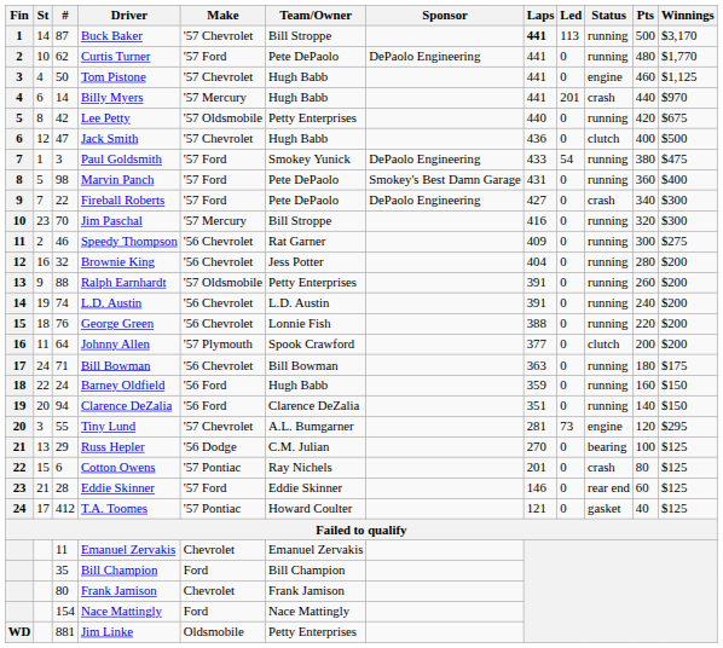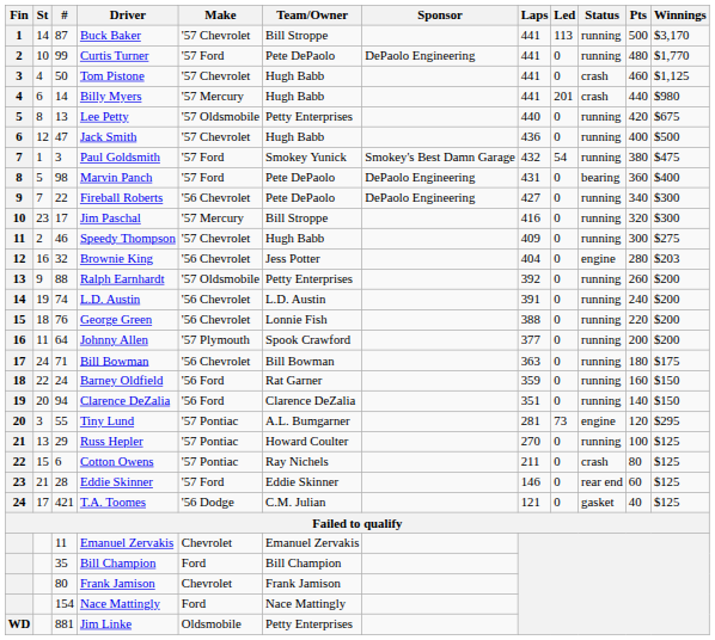 <table class="wikitable sortable">
 <tr>
 <th>Fin</th>
 <th>St</th>
 <th>#</th>
 <th>Driver</th>
 <th>Make</th>
 <th>Team/Owner</th>
 <th>Sponsor</th>
 <th>Laps</th>
 <th>Led</th>
 <th>Status</th>
 <th>Pts</th>
 <th>Winnings</th>
 </tr>
 <tr>
 <th>1</th>
 <td>14</td>
 <td>87</td>
 <td><a href='#'>Buck Baker</a></td>
 <td>'57 Chevrolet</td>
 <td>Bill Stroppe</td>
 <td></td>
-<td><strong>441</strong></td>
+<td>441</td>
 <td>113</td>
 <td>running</td>
 <td>500</td>
 <td>$3,170</td>
 </tr>
 <tr>
 <th>2</th>
 <td>10</td>
-<td>62</td>
+<td>99</td>
 <td><a href='#'>Curtis Turner</a></td>
 <td>'57 Ford</td>
 <td>Pete DePaolo</td>
 <td>DePaolo Engineering</td>
 <td>441</td>
 <td>0</td>
 <td>running</td>
 <td>480</td>
 <td>$1,770</td>
 </tr>
 <tr>
 <th>3</th>
 <td>4</td>
 <td>50</td>
 <td><a href='#'>Tom Pistone</a></td>
 <td>'57 Chevrolet</td>
 <td>Hugh Babb</td>
 <td></td>
 <td>441</td>
 <td>0</td>
-<td>engine</td>
+<td>crash</td>
 <td>460</td>
 <td>$1,125</td>
 </tr>
 <tr>
 <th>4</th>
 <td>6</td>
 <td>14</td>
 <td><a href='#'>Billy Myers</a></td>
 <td>'57 Mercury</td>
 <td>Hugh Babb</td>
 <td></td>
 <td>441</td>
 <td>201</td>
 <td>crash</td>
 <td>440</td>
-<td>$970</td>
+<td>$980</td>
 </tr>
 <tr>
 <th>5</th>
 <td>8</td>
-<td>42</td>
+<td>13</td>
 <td><a href='#'>Lee Petty</a></td>
 <td>'57 Oldsmobile</td>
 <td>Petty Enterprises</td>
 <td></td>
 <td>440</td>
 <td>0</td>
 <td>running</td>
 <td>420</td>
 <td>$675</td>
 </tr>
 <tr>
 <th>6</th>
 <td>12</td>
 <td>47</td>
 <td><a href='#'>Jack Smith</a></td>
 <td>'57 Chevrolet</td>
 <td>Hugh Babb</td>
 <td></td>
 <td>436</td>
 <td>0</td>
-<td>clutch</td>
+<td>running</td>
 <td>400</td>
 <td>$500</td>
 </tr>
 <tr>
 <th>7</th>
 <td>1</td>
 <td>3</td>
 <td><a href='#'>Paul Goldsmith</a></td>
 <td>'57 Ford</td>
 <td>Smokey Yunick</td>
-<td>DePaolo Engineering</td>
-<td>433</td>
+<td>Smokey's Best Damn Garage</td>
+<td>432</td>
 <td>54</td>
 <td>running</td>
 <td>380</td>
 <td>$475</td>
 </tr>
 <tr>
 <th>8</th>
 <td>5</td>
 <td>98</td>
 <td><a href='#'>Marvin Panch</a></td>
 <td>'57 Ford</td>
 <td>Pete DePaolo</td>
-<td>Smokey's Best Damn Garage</td>
+<td>DePaolo Engineering</td>
 <td>431</td>
 <td>0</td>
-<td>running</td>
+<td>bearing</td>
 <td>360</td>
 <td>$400</td>
 </tr>
 <tr>
 <th>9</th>
 <td>7</td>
 <td>22</td>
 <td><a href='#'>Fireball Roberts</a></td>
-<td>'57 Ford</td>
+<td>'56 Chevrolet</td>
 <td>Pete DePaolo</td>
 <td>DePaolo Engineering</td>
 <td>427</td>
 <td>0</td>
-<td>crash</td>
+<td>running</td>
 <td>340</td>
 <td>$300</td>
 </tr>
 <tr>
 <th>10</th>
 <td>23</td>
-<td>70</td>
+<td>17</td>
 <td><a href='#'>Jim Paschal</a></td>
 <td>'57 Mercury</td>
 <td>Bill Stroppe</td>
 <td></td>
 <td>416</td>
 <td>0</td>
 <td>running</td>
 <td>320</td>
 <td>$300</td>
 </tr>
 <tr>
 <th>11</th>
 <td>2</td>
 <td>46</td>
 <td><a href='#'>Speedy Thompson</a></td>
-<td>'56 Chevrolet</td>
-<td>Rat Garner</td>
+<td>'57 Chevrolet</td>
+<td>Hugh Babb</td>
 <td></td>
 <td>409</td>
 <td>0</td>
 <td>running</td>
 <td>300</td>
 <td>$275</td>
 </tr>
 <tr>
 <th>12</th>
 <td>16</td>
 <td>32</td>
 <td><a href='#'>Brownie King</a></td>
 <td>'56 Chevrolet</td>
 <td>Jess Potter</td>
 <td></td>
 <td>404</td>
 <td>0</td>
-<td>running</td>
+<td>engine</td>
 <td>280</td>
-<td>$200</td>
+<td>$203</td>
 </tr>
 <tr>
 <th>13</th>
 <td>9</td>
 <td>88</td>
 <td><a href='#'>Ralph Earnhardt</a></td>
 <td>'57 Oldsmobile</td>
 <td>Petty Enterprises</td>
 <td></td>
-<td>391</td>
+<td>392</td>
 <td>0</td>
 <td>running</td>
 <td>260</td>
 <td>$200</td>
 </tr>
 <tr>
 <th>14</th>
 <td>19</td>
 <td>74</td>
 <td><a href='#'>L.D. Austin</a></td>
 <td>'56 Chevrolet</td>
 <td>L.D. Austin</td>
 <td></td>
 <td>391</td>
 <td>0</td>
 <td>running</td>
 <td>240</td>
 <td>$200</td>
 </tr>
 <tr>
 <th>15</th>
 <td>18</td>
 <td>76</td>
 <td><a href='#'>George Green</a></td>
 <td>'56 Chevrolet</td>
 <td>Lonnie Fish</td>
 <td></td>
 <td>388</td>
 <td>0</td>
 <td>running</td>
 <td>220</td>
 <td>$200</td>
 </tr>
 <tr>
 <th>16</th>
 <td>11</td>
 <td>64</td>
 <td><a href='#'>Johnny Allen</a></td>
 <td>'57 Plymouth</td>
 <td>Spook Crawford</td>
 <td></td>
 <td>377</td>
 <td>0</td>
-<td>clutch</td>
+<td>running</td>
 <td>200</td>
 <td>$200</td>
 </tr>
 <tr>
 <th>17</th>
 <td>24</td>
 <td>71</td>
 <td><a href='#'>Bill Bowman</a></td>
 <td>'56 Chevrolet</td>
 <td>Bill Bowman</td>
 <td></td>
 <td>363</td>
 <td>0</td>
 <td>running</td>
 <td>180</td>
 <td>$175</td>
 </tr>
 <tr>
 <th>18</th>
 <td>22</td>
 <td>24</td>
 <td><a href='#'>Barney Oldfield</a></td>
 <td>'56 Ford</td>
-<td>Hugh Babb</td>
+<td>Rat Garner</td>
 <td></td>
 <td>359</td>
 <td>0</td>
 <td>running</td>
 <td>160</td>
 <td>$150</td>
 </tr>
 <tr>
 <th>19</th>
 <td>20</td>
 <td>94</td>
 <td><a href='#'>Clarence DeZalia</a></td>
 <td>'56 Ford</td>
 <td>Clarence DeZalia</td>
 <td></td>
 <td>351</td>
 <td>0</td>
 <td>running</td>
 <td>140</td>
 <td>$150</td>
 </tr>
 <tr>
 <th>20</th>
 <td>3</td>
 <td>55</td>
 <td><a href='#'>Tiny Lund</a></td>
-<td>'57 Chevrolet</td>
+<td>'57 Pontiac</td>
 <td>A.L. Bumgarner</td>
 <td></td>
 <td>281</td>
 <td>73</td>
 <td>engine</td>
 <td>120</td>
 <td>$295</td>
 </tr>
 <tr>
 <th>21</th>
 <td>13</td>
 <td>29</td>
 <td><a href='#'>Russ Hepler</a></td>
-<td>'56 Dodge</td>
-<td>C.M. Julian</td>
+<td>'57 Pontiac</td>
+<td>Howard Coulter</td>
 <td></td>
 <td>270</td>
 <td>0</td>
-<td>bearing</td>
+<td>running</td>
 <td>100</td>
 <td>$125</td>
 </tr>
 <tr>
 <th>22</th>
 <td>15</td>
 <td>6</td>
 <td><a href='#'>Cotton Owens</a></td>
 <td>'57 Pontiac</td>
 <td>Ray Nichels</td>
 <td></td>
-<td>201</td>
+<td>211</td>
 <td>0</td>
 <td>crash</td>
 <td>80</td>
 <td>$125</td>
 </tr>
 <tr>
 <th>23</th>
 <td>21</td>
 <td>28</td>
 <td><a href='#'>Eddie Skinner</a></td>
 <td>'57 Ford</td>
 <td>Eddie Skinner</td>
 <td></td>
 <td>146</td>
 <td>0</td>
 <td>rear end</td>
 <td>60</td>
 <td>$125</td>
 </tr>
 <tr>
 <th>24</th>
 <td>17</td>
-<td>412</td>
+<td>421</td>
 <td><a href='#'>T.A. Toomes</a></td>
-<td>'57 Pontiac</td>
-<td>Howard Coulter</td>
+<td>'56 Dodge</td>
+<td>C.M. Julian</td>
 <td></td>
 <td>121</td>
 <td>0</td>
 <td>gasket</td>
 <td>40</td>
 <td>$125</td>
 </tr>
 <tr>
 <th colspan="12">Failed to qualify</th>
 </tr>
 <tr>
 <th></th>
 <td></td>
 <td>11</td>
 <td><a href='#'>Emanuel Zervakis</a></td>
 <td>Chevrolet</td>
 <td>Emanuel Zervakis</td>
 <td></td>
 <th colspan="5" rowspan="5"></th>
 </tr>
 <tr>
 <th></th>
 <td></td>
 <td>35</td>
 <td><a href='#'>Bill Champion</a></td>
 <td>Ford</td>
 <td>Bill Champion</td>
 <td></td>
 </tr>
 <tr>
 <th></th>
 <td></td>
 <td>80</td>
 <td><a href='#'>Frank Jamison</a></td>
 <td>Chevrolet</td>
 <td>Frank Jamison</td>
 <td></td>
 </tr>
 <tr>
 <th></th>
 <td></td>
 <td>154</td>
 <td><a href='#'>Nace Mattingly</a></td>
 <td>Ford</td>
 <td>Nace Mattingly</td>
 <td></td>
 </tr>
 <tr>
 <th>WD</th>
 <td></td>
 <td>881</td>
 <td><a href='#'>Jim Linke</a></td>
 <td>Oldsmobile</td>
 <td>Petty Enterprises</td>
 <td></td>
 </tr>
 </table>
